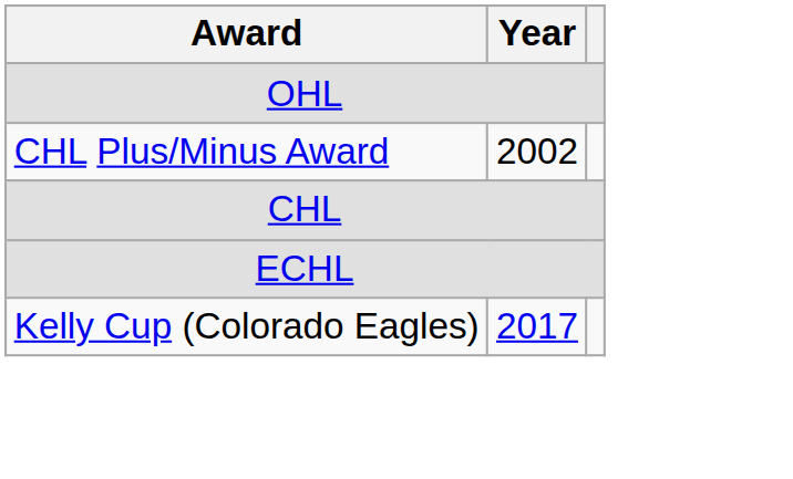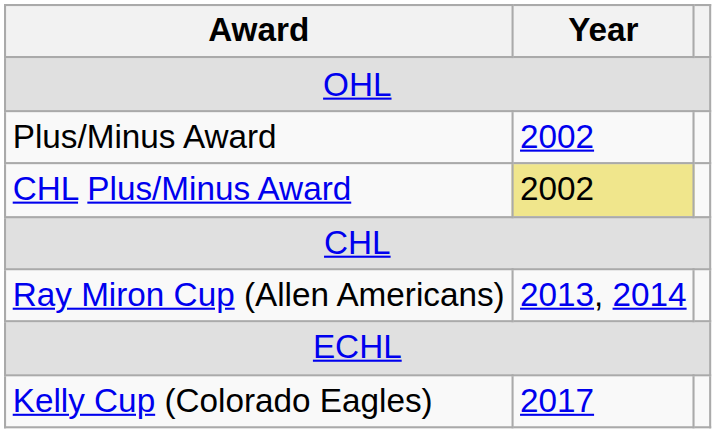 <table class="wikitable">
 <tr>
 <th>Award</th>
 <th>Year</th>
 <th></th>
 </tr>
 <tr ALIGN="center" bgcolor="#e0e0e0">
 <td colspan="3"><a href='#'>OHL</a></td>
 </tr>
 <tr>
+<td>Plus/Minus Award</td>
+<td><a href='#'>2002</a></td>
+<td></td>
+</tr>
+<tr>
 <td><a href='#'>CHL</a>  <a href='#'>Plus/Minus Award</a></td>
-<td>2002</td>
+<td style="background: khaki;">2002</td>
 <td></td>
 </tr>
 <tr ALIGN="center" bgcolor="#e0e0e0">
 <td colspan="3"><a href='#'>CHL</a></td>
+</tr>
+<tr>
+<td><a href='#'>Ray Miron Cup</a> (Allen Americans)</td>
+<td><a href='#'>2013</a>, <a href='#'>2014</a></td>
+<td></td>
 </tr>
 <tr ALIGN="center" bgcolor="#e0e0e0">
 <td colspan="3"><a href='#'>ECHL</a></td>
 </tr>
 <tr>
 <td><a href='#'>Kelly Cup</a> (Colorado Eagles)</td>
 <td><a href='#'>2017</a></td>
 <td></td>
 </tr>
 </table>
